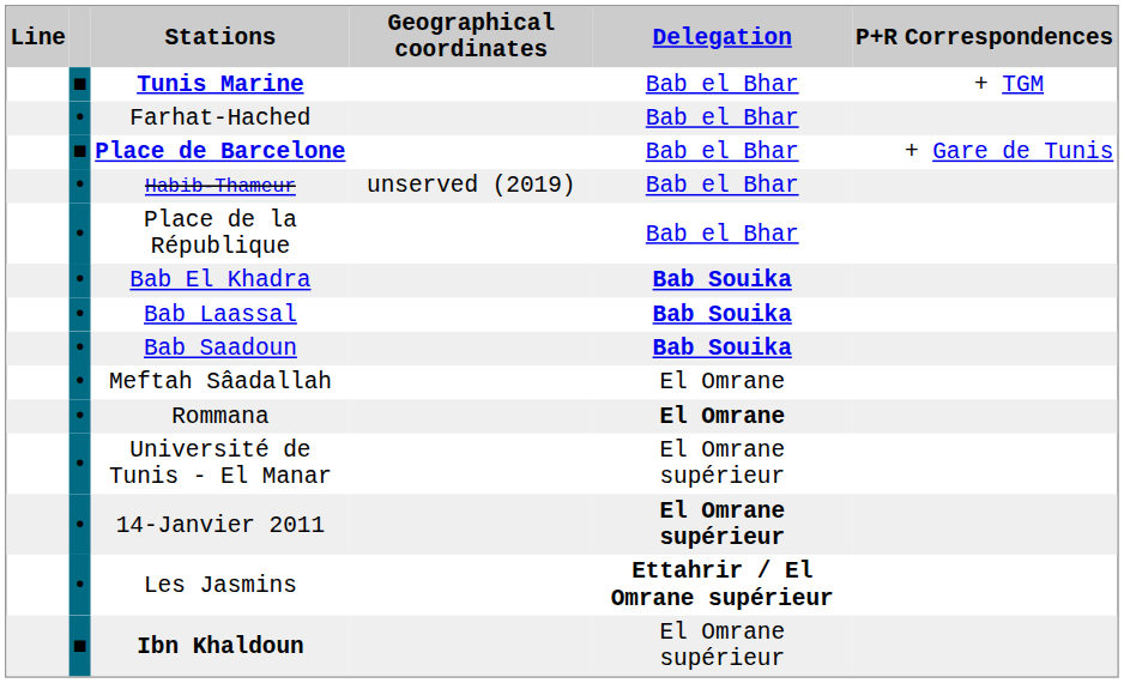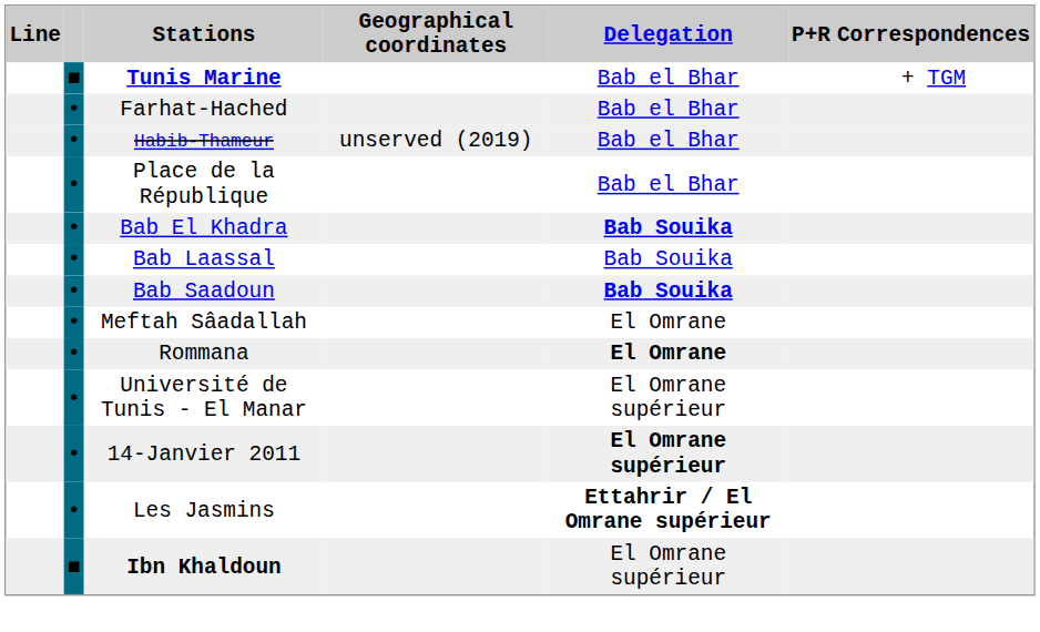 <table class="mw-collapsible" style="border: 1px solid #999; background-color:#FFFFFF; text-align: center" cellspacing="0" cellpadding="2" border="0">
 <tr bgcolor="#CCCCCC">
 <th>Line </th>
 <th></th>
 <th>Stations</th>
 <th>Geographical coordinates</th>
 <th><a href='#'>Delegation</a></th>
 <th>P+R</th>
 <th>Correspondences</th>
 </tr>
 <tr>
 <td></td>
 <td bgcolor="#006b83"><span>■</span></td>
 <td><strong><a href='#'>Tunis Marine</a></strong></td>
 <td></td>
 <td><a href='#'>Bab el Bhar</a></td>
 <td></td>
 <td> + <a href='#'>TGM</a></td>
 </tr>
 <tr bgcolor="#efefef">
 <td></td>
 <td bgcolor="#006b83"><span>•</span></td>
 <td>Farhat-Hached</td>
 <td></td>
 <td><a href='#'>Bab el Bhar</a></td>
 <td></td>
 <td></td>
-</tr>
-<tr>
-<td></td>
-<td bgcolor="#006b83"><span>■</span></td>
-<td><strong><a href='#'>Place de Barcelone</a></strong></td>
-<td></td>
-<td><a href='#'>Bab el Bhar</a></td>
-<td></td>
-<td> + <a href='#'>Gare de Tunis</a></td>
 </tr>
 <tr bgcolor="#efefef">
 <td></td>
 <td bgcolor="#006b83"><span>•</span></td>
 <td><small><s><a href='#'>Habib-Thameur</a></s> </small></td>
 <td>unserved (2019)</td>
 <td><a href='#'>Bab el Bhar</a></td>
 <td></td>
 <td></td>
 </tr>
 <tr>
 <td></td>
 <td bgcolor="#006b83"><span>•</span></td>
 <td>Place de la République</td>
 <td></td>
 <td><a href='#'>Bab el Bhar</a></td>
 <td></td>
 <td></td>
 </tr>
 <tr bgcolor="#efefef">
 <td></td>
 <td bgcolor="#006b83"><span>•</span></td>
 <td><a href='#'>Bab El Khadra</a></td>
 <td></td>
 <td><strong><a href='#'>Bab Souika</a></strong></td>
 <td></td>
 <td></td>
 </tr>
 <tr>
 <td></td>
 <td bgcolor="#006b83"><span>•</span></td>
 <td><a href='#'>Bab Laassal</a></td>
 <td></td>
-<td><strong><a href='#'>Bab Souika</a></strong></td>
+<td><a href='#'>Bab Souika</a></td>
 <td></td>
 <td></td>
 </tr>
 <tr bgcolor="#efefef">
 <td></td>
 <td bgcolor="#006b83"><span>•</span></td>
 <td><a href='#'>Bab Saadoun</a></td>
 <td></td>
 <td><strong><a href='#'>Bab Souika</a></strong></td>
 <td></td>
 <td></td>
 </tr>
 <tr>
 <td></td>
 <td bgcolor="#006b83"><span>•</span></td>
 <td>Meftah Sâadallah</td>
 <td></td>
 <td>El Omrane</td>
 <td></td>
 <td></td>
 </tr>
 <tr bgcolor="#efefef">
 <td></td>
 <td bgcolor="#006b83"><span>•</span></td>
 <td>Rommana</td>
 <td></td>
 <td><strong>El Omrane</strong></td>
 <td></td>
 <td></td>
 </tr>
 <tr>
 <td></td>
 <td bgcolor="#006b83"><span>•</span></td>
 <td>Université de Tunis - El Manar</td>
 <td></td>
 <td>El Omrane supérieur</td>
 <td></td>
 <td></td>
 </tr>
 <tr bgcolor="#efefef">
 <td></td>
 <td bgcolor="#006b83"><span>•</span></td>
 <td>14-Janvier 2011</td>
 <td></td>
 <td><strong>El Omrane supérieur</strong></td>
 <td></td>
 <td></td>
 </tr>
 <tr>
 <td></td>
 <td bgcolor="#006b83"><span>•</span></td>
 <td>Les Jasmins</td>
 <td></td>
 <td><strong>Ettahrir / El Omrane supérieur</strong></td>
 <td></td>
 <td></td>
 </tr>
 <tr bgcolor="#efefef">
 <td></td>
 <td bgcolor="#006b83"><span>■</span></td>
 <td><strong>Ibn Khaldoun</strong></td>
 <td></td>
 <td>El Omrane supérieur</td>
 <td></td>
 <td></td>
 </tr>
 </table>
